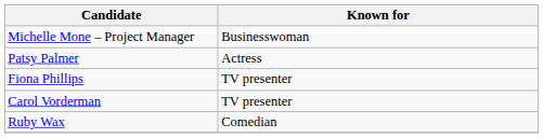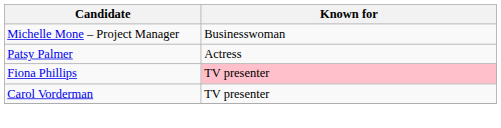 <table class="wikitable" width="50%">
 <tr>
 <th width="40%">Candidate</th>
 <th>Known for</th>
 </tr>
 <tr>
 <td><a href='#'>Michelle Mone</a> – Project Manager</td>
 <td>Businesswoman</td>
 </tr>
 <tr>
 <td><a href='#'>Patsy Palmer</a></td>
 <td>Actress</td>
 </tr>
 <tr>
 <td><a href='#'>Fiona Phillips</a></td>
-<td>TV presenter</td>
+<td style="background: pink;">TV presenter</td>
 </tr>
 <tr>
 <td><a href='#'>Carol Vorderman</a></td>
 <td>TV presenter</td>
 </tr>
 <tr>
-<td><a href='#'>Ruby Wax</a></td>
-<td>Comedian</td>
-</tr>
-<tr>
 </tr>
 </table>
